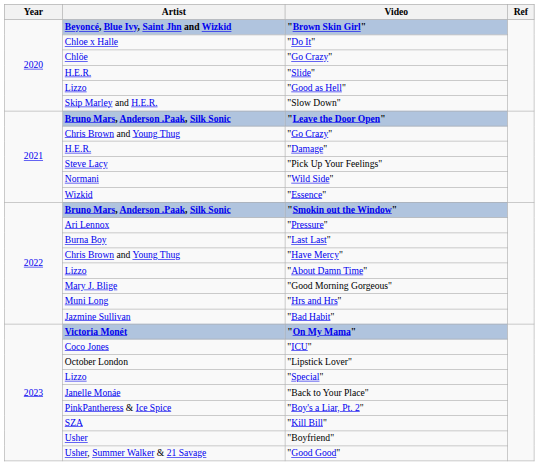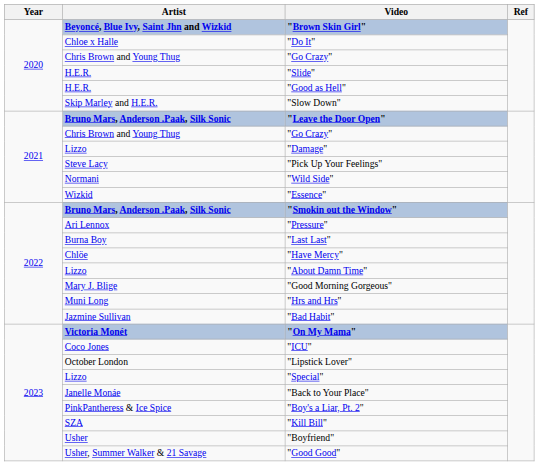 <table class="wikitable" style="width:100%;">
 <tr style="background:#bebebe;">
 <th style="width:11%;">Year</th>
 <th style="width:42%;">Artist</th>
 <th style="width:42%;">Video</th>
 <th style="width:5%;">Ref</th>
 </tr>
 <tr>
 <td rowspan="6" align="center"><a href='#'>2020</a></td>
 <td style="background:#B0C4DE"><strong><a href='#'>Beyoncé</a>, <a href='#'>Blue Ivy</a>, <a href='#'>Saint Jhn</a> and <a href='#'>Wizkid</a></strong></td>
 <td style="background:#B0C4DE"><strong>"<a href='#'>Brown Skin Girl</a>"</strong></td>
 <td rowspan="6" align="center"></td>
 </tr>
 <tr>
 <td><a href='#'>Chloe x Halle</a></td>
 <td>"<a href='#'>Do It</a>"</td>
 </tr>
 <tr>
-<td><a href='#'>Chlöe</a></td>
+<td><a href='#'>Chris Brown</a> and <a href='#'>Young Thug</a></td>
 <td>"<a href='#'>Go Crazy</a>"</td>
 </tr>
 <tr>
 <td><a href='#'>H.E.R.</a> </td>
 <td>"<a href='#'>Slide</a>"</td>
 </tr>
 <tr>
-<td><a href='#'>Lizzo</a></td>
+<td><a href='#'>H.E.R.</a></td>
 <td>"<a href='#'>Good as Hell</a>"</td>
 </tr>
 <tr>
 <td><a href='#'>Skip Marley</a> and <a href='#'>H.E.R.</a></td>
 <td>"Slow Down"</td>
 </tr>
 <tr>
 <td rowspan="6" align="center"><a href='#'>2021</a></td>
 <td style="background:#B0C4DE"><strong><a href='#'>Bruno Mars</a>, <a href='#'>Anderson .Paak</a>, <a href='#'>Silk Sonic</a></strong></td>
 <td style="background:#B0C4DE"><strong>"<a href='#'>Leave the Door Open</a>"</strong></td>
 <td rowspan="6" align="center"></td>
 </tr>
 <tr>
 <td><a href='#'>Chris Brown</a> and <a href='#'>Young Thug</a> </td>
 <td>"<a href='#'>Go Crazy</a>"</td>
 </tr>
 <tr>
-<td><a href='#'>H.E.R.</a></td>
+<td><a href='#'>Lizzo</a></td>
 <td>"<a href='#'>Damage</a>"</td>
 </tr>
 <tr>
 <td><a href='#'>Steve Lacy</a></td>
 <td>"Pick Up Your Feelings"</td>
 </tr>
 <tr>
 <td><a href='#'>Normani</a> </td>
 <td>"<a href='#'>Wild Side</a>"</td>
 </tr>
 <tr>
 <td><a href='#'>Wizkid</a> </td>
 <td>"<a href='#'>Essence</a>"</td>
 </tr>
 <tr>
 <td rowspan="8" align="center"><a href='#'>2022</a></td>
 <td style="background:#B0C4DE"><strong><a href='#'>Bruno Mars</a>, <a href='#'>Anderson .Paak</a>, <a href='#'>Silk Sonic</a></strong></td>
 <td style="background:#B0C4DE"><strong>"<a href='#'>Smokin out the Window</a>"</strong></td>
 <td rowspan="8" align="center"></td>
 </tr>
 <tr>
 <td><a href='#'>Ari Lennox</a></td>
 <td>"<a href='#'>Pressure</a>"</td>
 </tr>
 <tr>
 <td><a href='#'>Burna Boy</a></td>
 <td>"<a href='#'>Last Last</a>"</td>
 </tr>
 <tr>
-<td><a href='#'>Chris Brown</a> and <a href='#'>Young Thug</a></td>
+<td><a href='#'>Chlöe</a></td>
 <td>"<a href='#'>Have Mercy</a>"</td>
 </tr>
 <tr>
 <td><a href='#'>Lizzo</a></td>
 <td>"<a href='#'>About Damn Time</a>"</td>
 </tr>
 <tr>
 <td><a href='#'>Mary J. Blige</a></td>
 <td>"Good Morning Gorgeous"</td>
 </tr>
 <tr>
 <td><a href='#'>Muni Long</a></td>
 <td>"<a href='#'>Hrs and Hrs</a>"</td>
 </tr>
 <tr>
 <td><a href='#'>Jazmine Sullivan</a></td>
 <td>"<a href='#'>Bad Habit</a>"</td>
 </tr>
 <tr>
 <td rowspan="9" align="center"><a href='#'>2023</a></td>
 <td style="background:#B0C4DE"><strong><a href='#'>Victoria Monét</a></strong></td>
 <td style="background:#B0C4DE"><strong>"<a href='#'>On My Mama</a>"</strong></td>
 <td rowspan="9" align="center"></td>
 </tr>
 <tr>
 <td><a href='#'>Coco Jones</a></td>
 <td>"<a href='#'>ICU</a>"</td>
 </tr>
 <tr>
 <td>October London</td>
 <td>"Lipstick Lover"</td>
 </tr>
 <tr>
 <td><a href='#'>Lizzo</a></td>
 <td>"<a href='#'>Special</a>"</td>
 </tr>
 <tr>
 <td><a href='#'>Janelle Monáe</a></td>
 <td>"Back to Your Place"</td>
 </tr>
 <tr>
 <td><a href='#'>PinkPantheress</a> & <a href='#'>Ice Spice</a></td>
 <td>"<a href='#'>Boy's a Liar, Pt. 2</a>"</td>
 </tr>
 <tr>
 <td><a href='#'>SZA</a></td>
 <td>"<a href='#'>Kill Bill</a>"</td>
 </tr>
 <tr>
 <td><a href='#'>Usher</a></td>
 <td>"Boyfriend"</td>
 </tr>
 <tr>
 <td><a href='#'>Usher</a>, <a href='#'>Summer Walker</a> & <a href='#'>21 Savage</a></td>
 <td>"<a href='#'>Good Good</a>"</td>
 </tr>
 </table>
